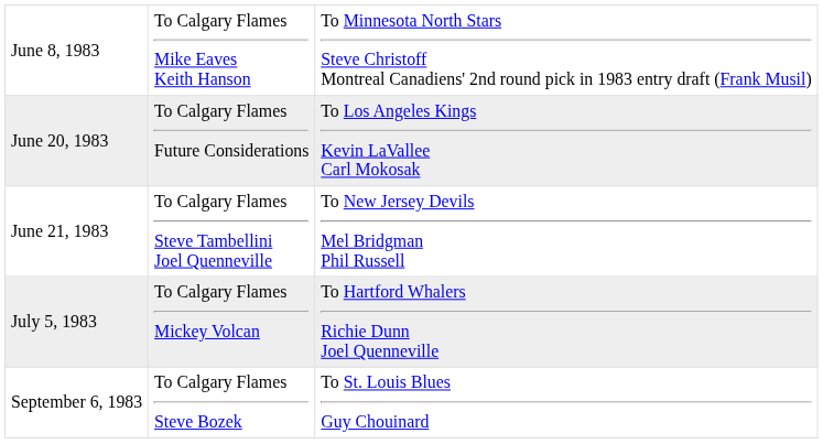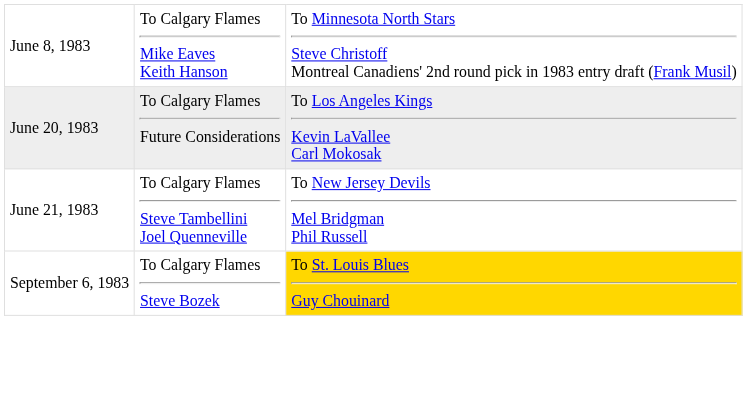 <table border=1 style="border-collapse:collapse" bordercolor="#DFDFDF"  cellpadding="5">
 <tr>
 <td>June 8, 1983</td>
 <td valign="top">To Calgary Flames <hr><a href='#'>Mike Eaves</a><br><a href='#'>Keith Hanson</a></td>
 <td valign="top">To <a href='#'>Minnesota North Stars</a><hr><a href='#'>Steve Christoff</a><br>Montreal Canadiens' 2nd round pick in 1983 entry draft (<a href='#'>Frank Musil</a>)</td>
 </tr>
 <tr bgcolor="eeeeee">
 <td>June 20, 1983</td>
 <td valign="top">To Calgary Flames <hr>Future Considerations</td>
 <td valign="top">To <a href='#'>Los Angeles Kings</a><hr><a href='#'>Kevin LaVallee</a><br><a href='#'>Carl Mokosak</a></td>
 </tr>
 <tr>
 <td>June 21, 1983</td>
 <td valign="top">To Calgary Flames <hr><a href='#'>Steve Tambellini</a><br><a href='#'>Joel Quenneville</a></td>
 <td valign="top">To <a href='#'>New Jersey Devils</a><hr><a href='#'>Mel Bridgman</a><br><a href='#'>Phil Russell</a></td>
 </tr>
-<tr bgcolor="eeeeee">
-<td>July 5, 1983</td>
-<td valign="top">To Calgary Flames <hr><a href='#'>Mickey Volcan</a></td>
-<td valign="top">To <a href='#'>Hartford Whalers</a><hr><a href='#'>Richie Dunn</a><br><a href='#'>Joel Quenneville</a></td>
-</tr>
 <tr>
 <td>September 6, 1983</td>
 <td valign="top">To Calgary Flames <hr><a href='#'>Steve Bozek</a></td>
-<td valign="top">To <a href='#'>St. Louis Blues</a><hr><a href='#'>Guy Chouinard</a></td>
+<td valign="top" style="background: gold;">To <a href='#'>St. Louis Blues</a><hr><a href='#'>Guy Chouinard</a></td>
 </tr>
 </table>
